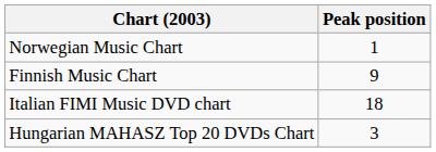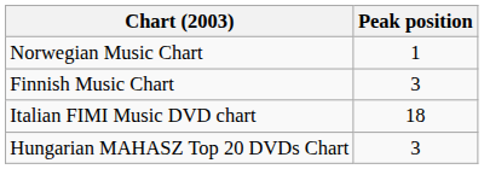 <table class="wikitable sortable">
 <tr>
 <th>Chart (2003)</th>
 <th style="text-align:center;">Peak position</th>
 </tr>
 <tr>
 <td>Norwegian Music Chart</td>
 <td style="text-align:center;">1</td>
 </tr>
 <tr>
 <td>Finnish Music Chart</td>
-<td style="text-align:center;">9</td>
+<td style="text-align:center;">3</td>
 </tr>
 <tr>
 <td>Italian FIMI Music DVD chart</td>
 <td style="text-align:center;">18</td>
 </tr>
 <tr>
 <td>Hungarian MAHASZ Top 20 DVDs Chart</td>
 <td style="text-align:center;">3</td>
 </tr>
 </table>
